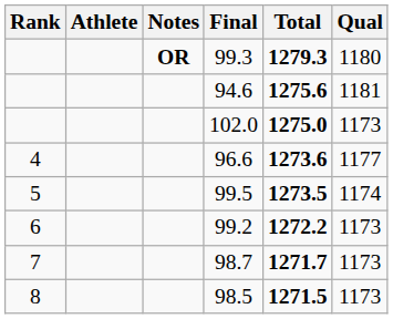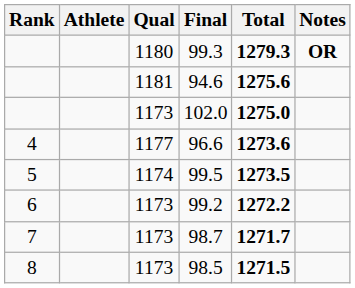 <table class="wikitable sortable" style="text-align: center">
 <tr>
 <th>Rank</th>
 <th>Athlete</th>
-<th>Notes</th>
+<th>Qual</th>
 <th>Final</th>
 <th>Total</th>
-<th>Qual</th>
+<th>Notes</th>
 </tr>
 <tr>
 <td></td>
 <td align=left></td>
-<td><strong>OR</strong></td>
+<td>1180</td>
 <td>99.3</td>
 <td><strong>1279.3</strong></td>
-<td>1180</td>
+<td><strong>OR</strong></td>
 </tr>
 <tr>
 <td></td>
 <td align=left></td>
-<td></td>
+<td>1181</td>
 <td>94.6</td>
 <td><strong>1275.6</strong></td>
-<td>1181</td>
+<td></td>
 </tr>
 <tr>
 <td></td>
 <td align=left></td>
-<td></td>
+<td>1173</td>
 <td>102.0</td>
 <td><strong>1275.0</strong></td>
-<td>1173</td>
+<td></td>
 </tr>
 <tr>
 <td>4</td>
 <td align=left></td>
-<td></td>
+<td>1177</td>
 <td>96.6</td>
 <td><strong>1273.6</strong></td>
-<td>1177</td>
+<td></td>
 </tr>
 <tr>
 <td>5</td>
 <td align=left></td>
-<td></td>
+<td>1174</td>
 <td>99.5</td>
 <td><strong>1273.5</strong></td>
-<td>1174</td>
+<td></td>
 </tr>
 <tr>
 <td>6</td>
 <td align=left></td>
-<td></td>
+<td>1173</td>
 <td>99.2</td>
 <td><strong>1272.2</strong></td>
-<td>1173</td>
+<td></td>
 </tr>
 <tr>
 <td>7</td>
 <td align=left></td>
-<td></td>
+<td>1173</td>
 <td>98.7</td>
 <td><strong>1271.7</strong></td>
-<td>1173</td>
+<td></td>
 </tr>
 <tr>
 <td>8</td>
 <td align=left></td>
-<td></td>
+<td>1173</td>
 <td>98.5</td>
 <td><strong>1271.5</strong></td>
-<td>1173</td>
+<td></td>
 </tr>
 </table>
